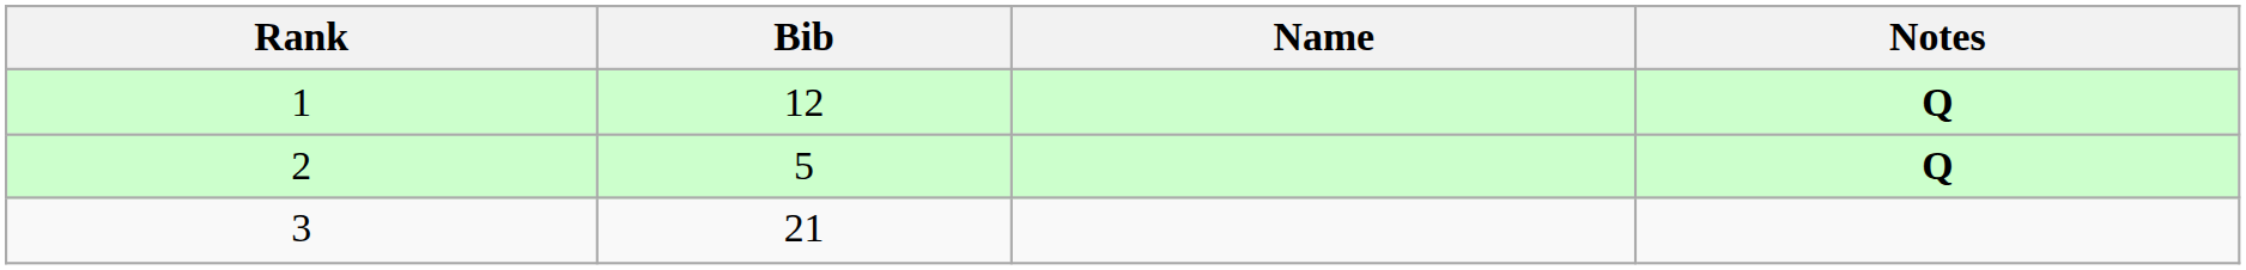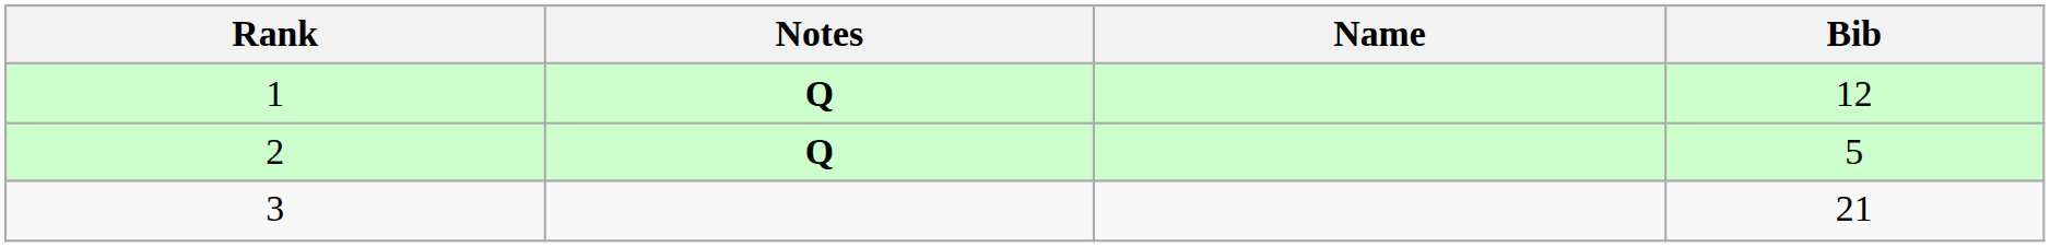 <table class="wikitable" style="text-align:center;" width=70%>
 <tr>
 <th>Rank</th>
+<th>Notes</th>
+<th>Name</th>
 <th>Bib</th>
-<th>Name</th>
-<th>Notes</th>
 </tr>
 <tr bgcolor="#ccffcc">
 <td>1</td>
+<td><strong>Q</strong></td>
+<td align=left></td>
 <td>12</td>
-<td align=left></td>
-<td><strong>Q</strong></td>
 </tr>
 <tr bgcolor="#ccffcc">
 <td>2</td>
+<td><strong>Q</strong></td>
+<td align=left></td>
 <td>5</td>
-<td align=left></td>
-<td><strong>Q</strong></td>
 </tr>
 <tr>
 <td>3</td>
+<td></td>
+<td align=left></td>
 <td>21</td>
-<td align=left></td>
-<td></td>
 </tr>
 </table>
